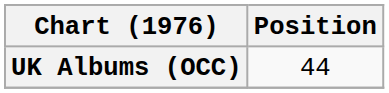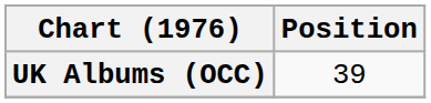 <table class="wikitable plainrowheaders" style="text-align:center;">
 <tr>
 <th scope="col">Chart (1976)</th>
 <th scope="col">Position</th>
 </tr>
 <tr>
 <th scope="row">UK Albums (OCC)</th>
-<td>44</td>
+<td>39</td>
 </tr>
 <tr>
 </tr>
 </table>
